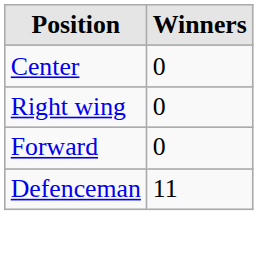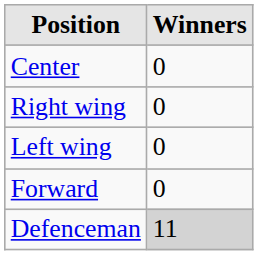 <table class="wikitable">
 <tr>
 <th style="background:#e5e5e5;">Position</th>
 <th style="background:#e5e5e5;">Winners</th>
 </tr>
 <tr>
 <td><a href='#'>Center</a></td>
 <td>0</td>
 </tr>
 <tr>
 <td><a href='#'>Right wing</a></td>
 <td>0</td>
 </tr>
 <tr>
+<td><a href='#'>Left wing</a></td>
+<td>0</td>
+</tr>
+<tr>
 <td><a href='#'>Forward</a></td>
 <td>0</td>
 </tr>
 <tr>
 <td><a href='#'>Defenceman</a></td>
-<td>11</td>
+<td style="background: lightgrey;">11</td>
 </tr>
 </table>
